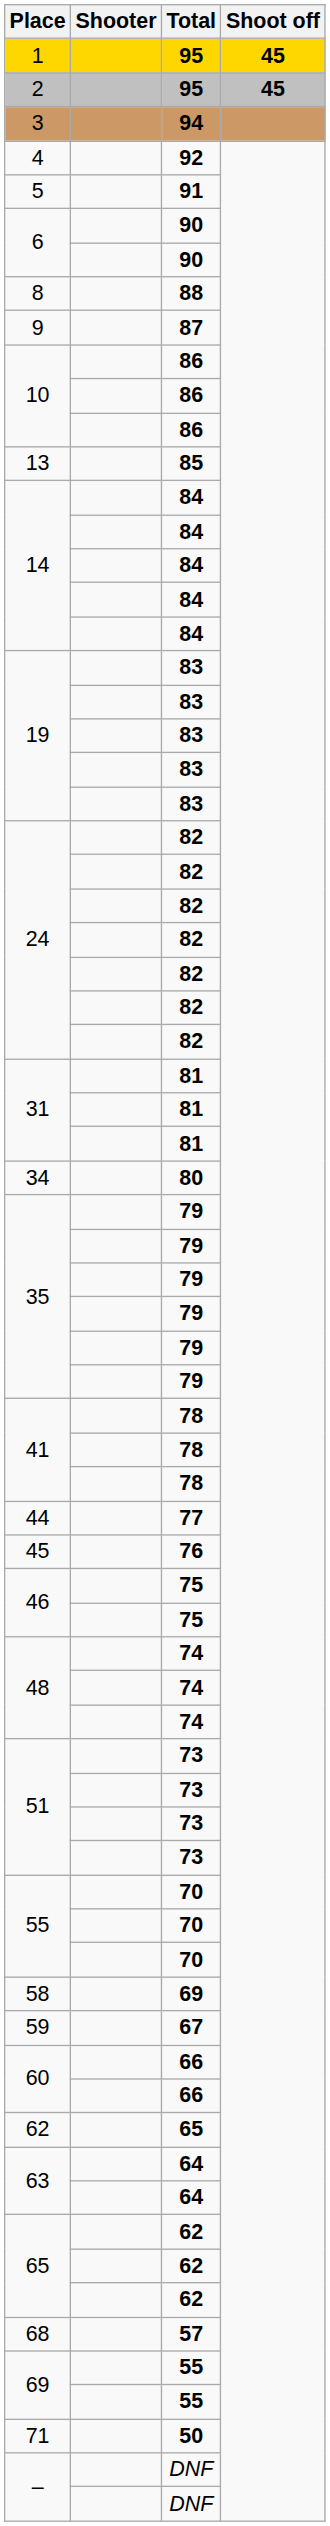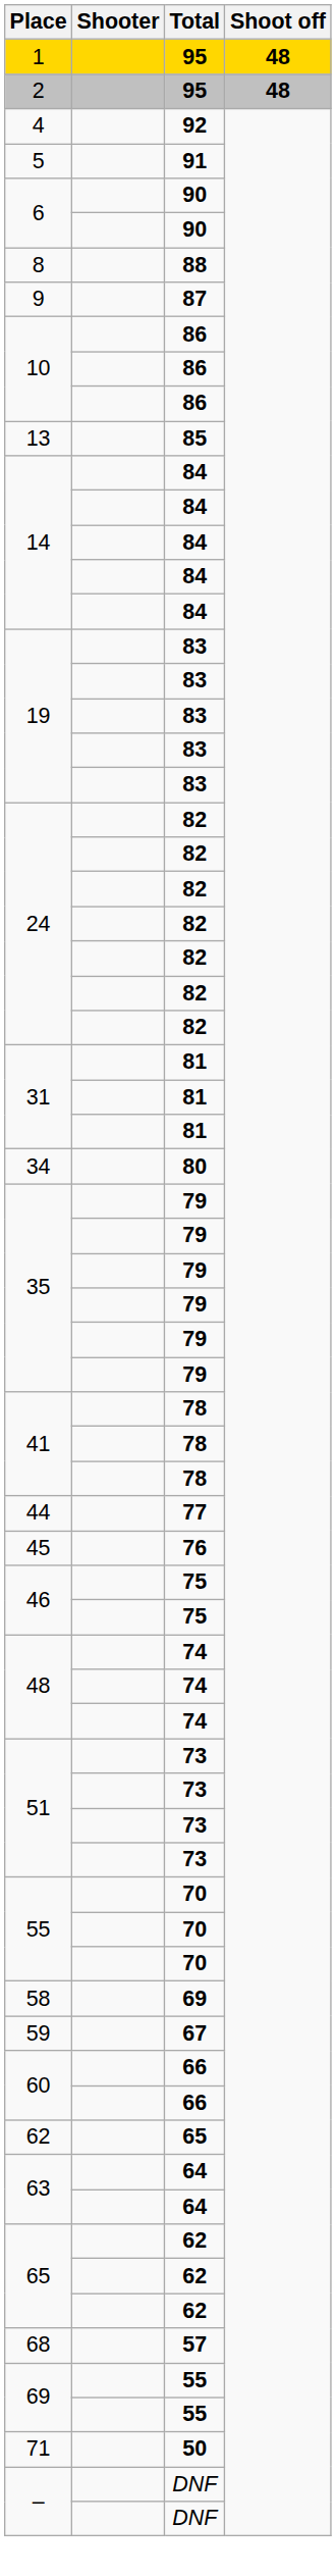 <table class=wikitable style="text-align:center">
 <tr>
 <th>Place</th>
 <th>Shooter</th>
 <th>Total</th>
 <th>Shoot off</th>
 </tr>
 <tr align=center bgcolor=gold>
 <td>1</td>
 <td align=left></td>
 <td><strong>95</strong></td>
-<td><strong>45</strong></td>
+<td><strong>48</strong></td>
 </tr>
 <tr align=center bgcolor=silver>
 <td>2</td>
 <td align=left></td>
 <td><strong>95</strong></td>
-<td><strong>45</strong></td>
-</tr>
-<tr align=center bgcolor=cc9966>
-<td>3</td>
-<td align=left></td>
-<td><strong>94</strong></td>
-<td></td>
+<td><strong>48</strong></td>
 </tr>
 <tr>
 <td>4</td>
 <td align=left></td>
 <td><strong>92</strong></td>
 </tr>
 <tr>
 <td>5</td>
 <td align=left></td>
 <td><strong>91</strong></td>
 </tr>
 <tr>
 <td rowspan=2>6</td>
 <td align=left></td>
 <td><strong>90</strong></td>
 </tr>
 <tr>
 <td align=left></td>
 <td><strong>90</strong></td>
 </tr>
 <tr>
 <td>8</td>
 <td align=left></td>
 <td><strong>88</strong></td>
 </tr>
 <tr>
 <td>9</td>
 <td align=left></td>
 <td><strong>87</strong></td>
 </tr>
 <tr>
 <td rowspan=3>10</td>
 <td align=left></td>
 <td><strong>86</strong></td>
 </tr>
 <tr>
 <td align=left></td>
 <td><strong>86</strong></td>
 </tr>
 <tr>
 <td align=left></td>
 <td><strong>86</strong></td>
 </tr>
 <tr>
 <td>13</td>
 <td align=left></td>
 <td><strong>85</strong></td>
 </tr>
 <tr>
 <td rowspan=5>14</td>
 <td align=left></td>
 <td><strong>84</strong></td>
 </tr>
 <tr>
 <td align=left></td>
 <td><strong>84</strong></td>
 </tr>
 <tr>
 <td align=left></td>
 <td><strong>84</strong></td>
 </tr>
 <tr>
 <td align=left></td>
 <td><strong>84</strong></td>
 </tr>
 <tr>
 <td align=left></td>
 <td><strong>84</strong></td>
 </tr>
 <tr>
 <td rowspan=5>19</td>
 <td align=left></td>
 <td><strong>83</strong></td>
 </tr>
 <tr>
 <td align=left></td>
 <td><strong>83</strong></td>
 </tr>
 <tr>
 <td align=left></td>
 <td><strong>83</strong></td>
 </tr>
 <tr>
 <td align=left></td>
 <td><strong>83</strong></td>
 </tr>
 <tr>
 <td align=left></td>
 <td><strong>83</strong></td>
 </tr>
 <tr>
 <td rowspan=7>24</td>
 <td align=left></td>
 <td><strong>82</strong></td>
 </tr>
 <tr>
 <td align=left></td>
 <td><strong>82</strong></td>
 </tr>
 <tr>
 <td align=left></td>
 <td><strong>82</strong></td>
 </tr>
 <tr>
 <td align=left></td>
 <td><strong>82</strong></td>
 </tr>
 <tr>
 <td align=left></td>
 <td><strong>82</strong></td>
 </tr>
 <tr>
 <td align=left></td>
 <td><strong>82</strong></td>
 </tr>
 <tr>
 <td align=left></td>
 <td><strong>82</strong></td>
 </tr>
 <tr>
 <td rowspan=3>31</td>
 <td align=left></td>
 <td><strong>81</strong></td>
 </tr>
 <tr>
 <td align=left></td>
 <td><strong>81</strong></td>
 </tr>
 <tr>
 <td align=left></td>
 <td><strong>81</strong></td>
 </tr>
 <tr>
 <td>34</td>
 <td align=left></td>
 <td><strong>80</strong></td>
 </tr>
 <tr>
 <td rowspan=6>35</td>
 <td align=left></td>
 <td><strong>79</strong></td>
 </tr>
 <tr>
 <td align=left></td>
 <td><strong>79</strong></td>
 </tr>
 <tr>
 <td align=left></td>
 <td><strong>79</strong></td>
 </tr>
 <tr>
 <td align=left></td>
 <td><strong>79</strong></td>
 </tr>
 <tr>
 <td align=left></td>
 <td><strong>79</strong></td>
 </tr>
 <tr>
 <td align=left></td>
 <td><strong>79</strong></td>
 </tr>
 <tr>
 <td rowspan=3>41</td>
 <td align=left></td>
 <td><strong>78</strong></td>
 </tr>
 <tr>
 <td align=left></td>
 <td><strong>78</strong></td>
 </tr>
 <tr>
 <td align=left></td>
 <td><strong>78</strong></td>
 </tr>
 <tr>
 <td>44</td>
 <td align=left></td>
 <td><strong>77</strong></td>
 </tr>
 <tr>
 <td>45</td>
 <td align=left></td>
 <td><strong>76</strong></td>
 </tr>
 <tr>
 <td rowspan=2>46</td>
 <td align=left></td>
 <td><strong>75</strong></td>
 </tr>
 <tr>
 <td align=left></td>
 <td><strong>75</strong></td>
 </tr>
 <tr>
 <td rowspan=3>48</td>
 <td align=left></td>
 <td><strong>74</strong></td>
 </tr>
 <tr>
 <td align=left></td>
 <td><strong>74</strong></td>
 </tr>
 <tr>
 <td align=left></td>
 <td><strong>74</strong></td>
 </tr>
 <tr>
 <td rowspan=4>51</td>
 <td align=left></td>
 <td><strong>73</strong></td>
 </tr>
 <tr>
 <td align=left></td>
 <td><strong>73</strong></td>
 </tr>
 <tr>
 <td align=left></td>
 <td><strong>73</strong></td>
 </tr>
 <tr>
 <td align=left></td>
 <td><strong>73</strong></td>
 </tr>
 <tr>
 <td rowspan=3>55</td>
 <td align=left></td>
 <td><strong>70</strong></td>
 </tr>
 <tr>
 <td align=left></td>
 <td><strong>70</strong></td>
 </tr>
 <tr>
 <td align=left></td>
 <td><strong>70</strong></td>
 </tr>
 <tr>
 <td>58</td>
 <td align=left></td>
 <td><strong>69</strong></td>
 </tr>
 <tr>
 <td>59</td>
 <td align=left></td>
 <td><strong>67</strong></td>
 </tr>
 <tr>
 <td rowspan=2>60</td>
 <td align=left></td>
 <td><strong>66</strong></td>
 </tr>
 <tr>
 <td align=left></td>
 <td><strong>66</strong></td>
 </tr>
 <tr>
 <td>62</td>
 <td align=left></td>
 <td><strong>65</strong></td>
 </tr>
 <tr>
 <td rowspan=2>63</td>
 <td align=left></td>
 <td><strong>64</strong></td>
 </tr>
 <tr>
 <td align=left></td>
 <td><strong>64</strong></td>
 </tr>
 <tr>
 <td rowspan=3>65</td>
 <td align=left></td>
 <td><strong>62</strong></td>
 </tr>
 <tr>
 <td align=left></td>
 <td><strong>62</strong></td>
 </tr>
 <tr>
 <td align=left></td>
 <td><strong>62</strong></td>
 </tr>
 <tr>
 <td>68</td>
 <td align=left></td>
 <td><strong>57</strong></td>
 </tr>
 <tr>
 <td rowspan=2>69</td>
 <td align=left></td>
 <td><strong>55</strong></td>
 </tr>
 <tr>
 <td align=left></td>
 <td><strong>55</strong></td>
 </tr>
 <tr>
 <td>71</td>
 <td align=left></td>
 <td><strong>50</strong></td>
 </tr>
 <tr>
 <td rowspan=2>–</td>
 <td align=left></td>
 <td><em>DNF</em></td>
 </tr>
 <tr>
 <td align=left></td>
 <td><em>DNF</em></td>
 </tr>
 </table>
